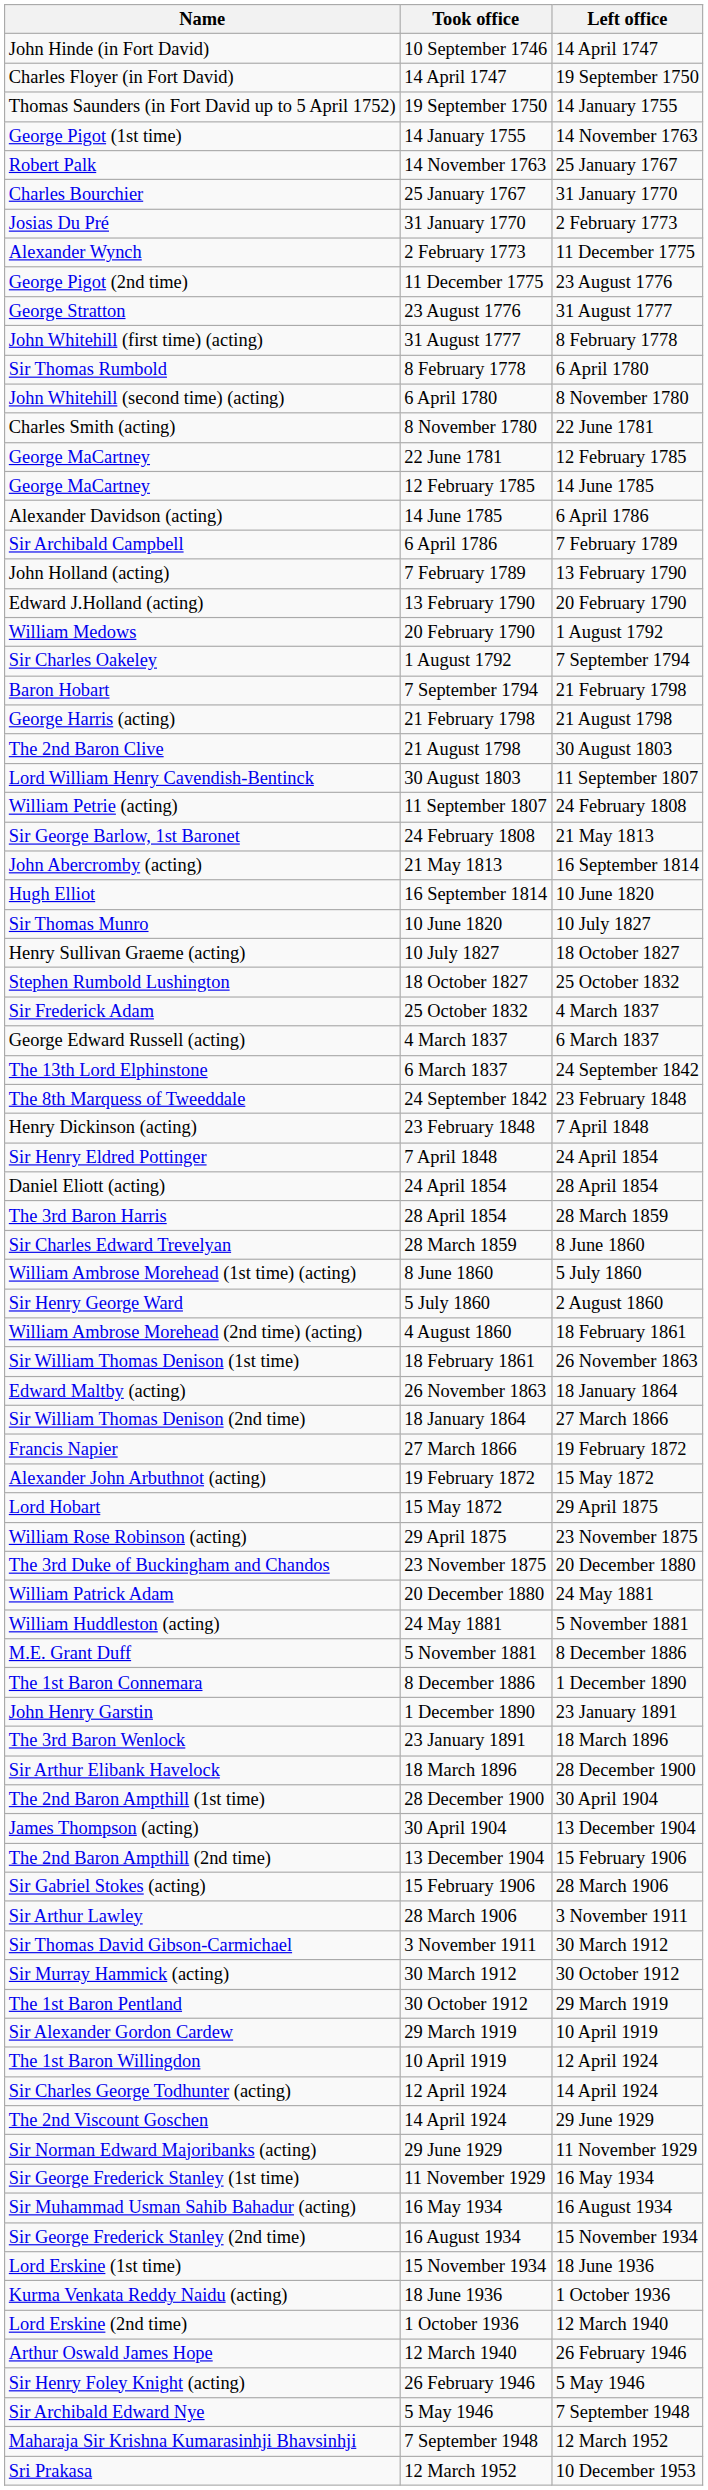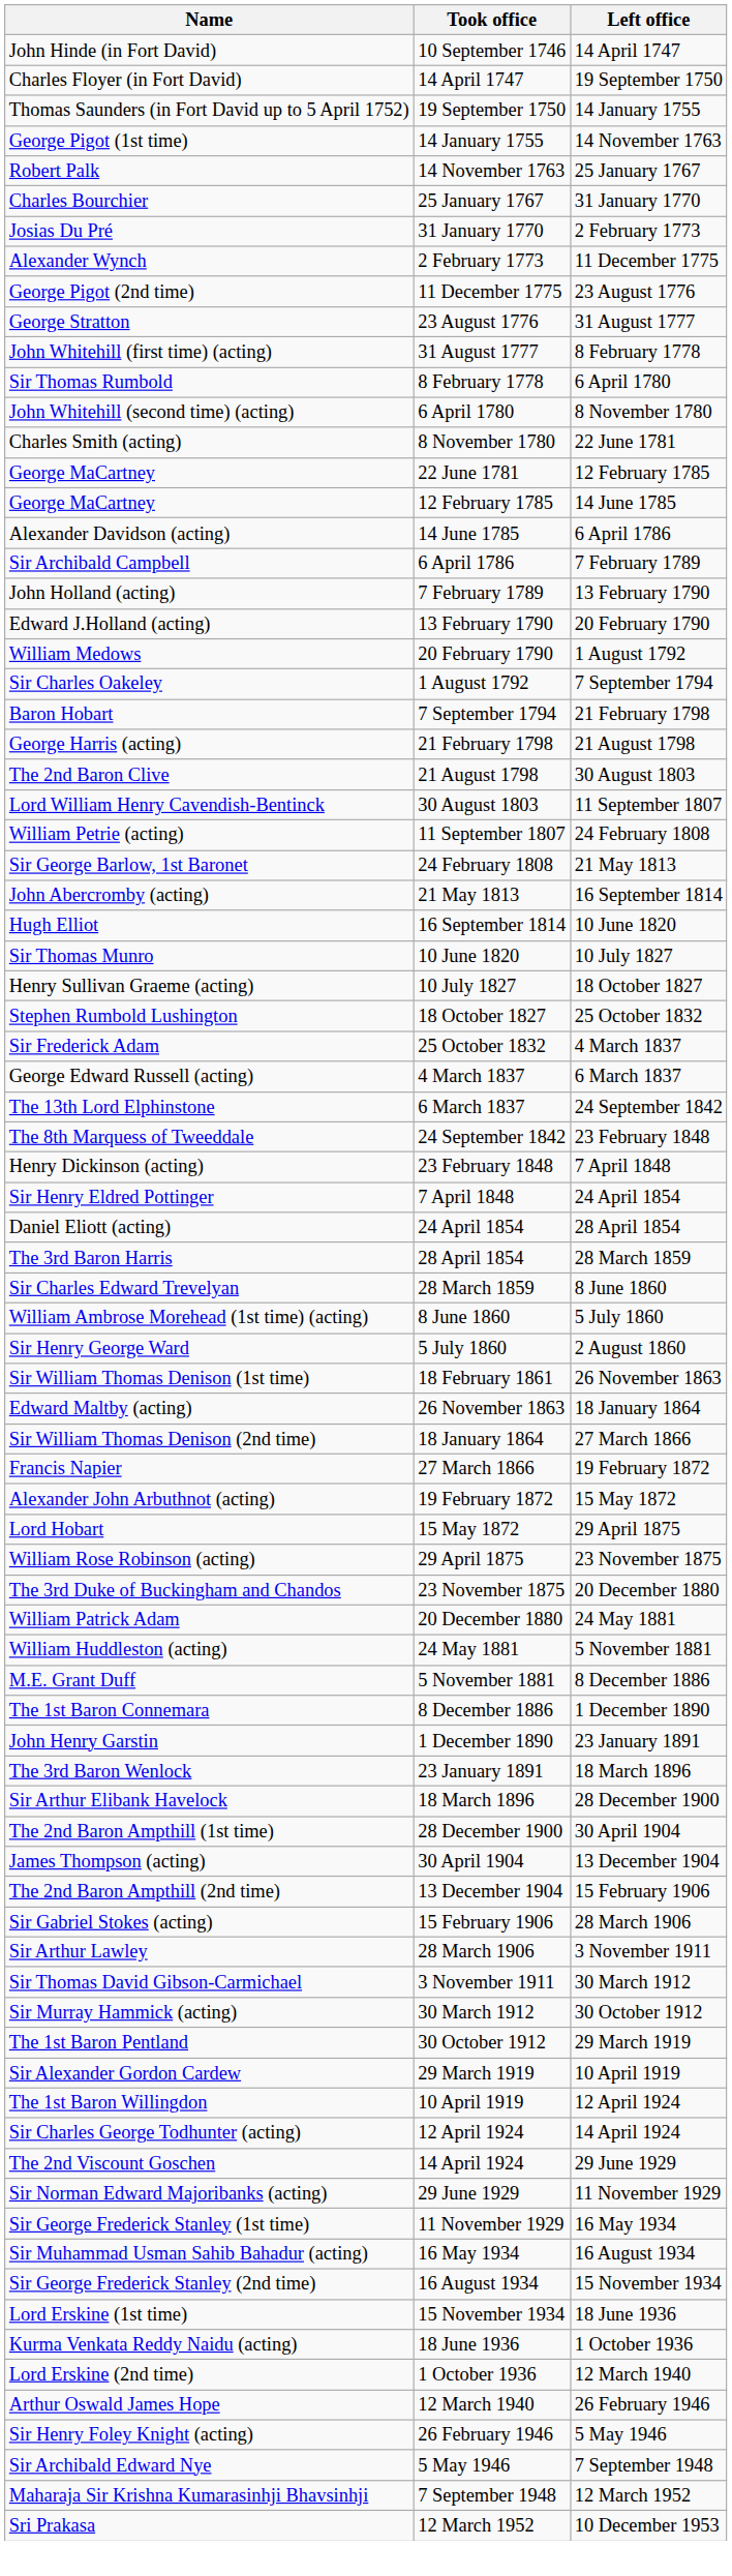 <table class="wikitable">
 <tr>
 <th>Name</th>
 <th>Took office</th>
 <th>Left office</th>
 </tr>
 <tr>
 <td>John Hinde (in Fort David)</td>
 <td>10 September 1746</td>
 <td>14 April 1747</td>
 </tr>
 <tr>
 <td>Charles Floyer (in Fort David)</td>
 <td>14 April 1747</td>
 <td>19 September 1750</td>
 </tr>
 <tr>
 <td>Thomas Saunders (in Fort David up to 5 April 1752)</td>
 <td>19 September 1750</td>
 <td>14 January 1755</td>
 </tr>
 <tr>
 <td><a href='#'>George Pigot</a> (1st time)</td>
 <td>14 January 1755</td>
 <td>14 November 1763</td>
 </tr>
 <tr>
 <td><a href='#'>Robert Palk</a></td>
 <td>14 November 1763</td>
 <td>25 January 1767</td>
 </tr>
 <tr>
 <td><a href='#'>Charles Bourchier</a></td>
 <td>25 January 1767</td>
 <td>31 January 1770</td>
 </tr>
 <tr>
 <td><a href='#'>Josias Du Pré</a></td>
 <td>31 January 1770</td>
 <td>2 February 1773</td>
 </tr>
 <tr>
 <td><a href='#'>Alexander Wynch</a></td>
 <td>2 February 1773</td>
 <td>11 December 1775</td>
 </tr>
 <tr>
 <td><a href='#'>George Pigot</a> (2nd time)</td>
 <td>11 December 1775</td>
 <td>23 August 1776</td>
 </tr>
 <tr>
 <td><a href='#'>George Stratton</a></td>
 <td>23 August 1776</td>
 <td>31 August 1777</td>
 </tr>
 <tr>
 <td><a href='#'>John Whitehill</a> (first time) (acting)</td>
 <td>31 August 1777</td>
 <td>8 February 1778</td>
 </tr>
 <tr>
 <td><a href='#'>Sir Thomas Rumbold</a></td>
 <td>8 February 1778</td>
 <td>6 April 1780</td>
 </tr>
 <tr>
 <td><a href='#'>John Whitehill</a> (second time) (acting)</td>
 <td>6 April 1780</td>
 <td>8 November 1780</td>
 </tr>
 <tr>
 <td>Charles Smith (acting)</td>
 <td>8 November 1780</td>
 <td>22 June 1781</td>
 </tr>
 <tr>
 <td><a href='#'>George MaCartney</a></td>
 <td>22 June 1781</td>
 <td>12 February 1785</td>
 </tr>
 <tr>
 <td><a href='#'>George MaCartney</a></td>
 <td>12 February 1785</td>
 <td>14 June 1785</td>
 </tr>
 <tr>
 <td>Alexander Davidson (acting)</td>
 <td>14 June 1785</td>
 <td>6 April 1786</td>
 </tr>
 <tr>
 <td><a href='#'>Sir Archibald Campbell</a></td>
 <td>6 April 1786</td>
 <td>7 February 1789</td>
 </tr>
 <tr>
 <td>John Holland (acting)</td>
 <td>7 February 1789</td>
 <td>13 February 1790</td>
 </tr>
 <tr>
 <td>Edward J.Holland (acting)</td>
 <td>13 February 1790</td>
 <td>20 February 1790</td>
 </tr>
 <tr>
 <td><a href='#'>William Medows</a></td>
 <td>20 February 1790</td>
 <td>1 August 1792</td>
 </tr>
 <tr>
 <td><a href='#'>Sir Charles Oakeley</a></td>
 <td>1 August 1792</td>
 <td>7 September 1794</td>
 </tr>
 <tr>
 <td><a href='#'>Baron Hobart</a></td>
 <td>7 September 1794</td>
 <td>21 February 1798</td>
 </tr>
 <tr>
 <td><a href='#'>George Harris</a> (acting)</td>
 <td>21 February 1798</td>
 <td>21 August 1798</td>
 </tr>
 <tr>
 <td><a href='#'>The 2nd Baron Clive</a></td>
 <td>21 August 1798</td>
 <td>30 August 1803</td>
 </tr>
 <tr>
 <td><a href='#'>Lord William Henry Cavendish-Bentinck</a></td>
 <td>30 August 1803</td>
 <td>11 September 1807</td>
 </tr>
 <tr>
 <td><a href='#'>William Petrie</a> (acting)</td>
 <td>11 September 1807</td>
 <td>24 February 1808</td>
 </tr>
 <tr>
 <td><a href='#'>Sir George Barlow, 1st Baronet</a></td>
 <td>24 February 1808</td>
 <td>21 May 1813</td>
 </tr>
 <tr>
 <td><a href='#'>John Abercromby</a> (acting)</td>
 <td>21 May 1813</td>
 <td>16 September 1814</td>
 </tr>
 <tr>
 <td><a href='#'>Hugh Elliot</a></td>
 <td>16 September 1814</td>
 <td>10 June 1820</td>
 </tr>
 <tr>
 <td><a href='#'>Sir Thomas Munro</a></td>
 <td>10 June 1820</td>
 <td>10 July 1827</td>
 </tr>
 <tr>
 <td>Henry Sullivan Graeme (acting)</td>
 <td>10 July 1827</td>
 <td>18 October 1827</td>
 </tr>
 <tr>
 <td><a href='#'>Stephen Rumbold Lushington</a></td>
 <td>18 October 1827</td>
 <td>25 October 1832</td>
 </tr>
 <tr>
 <td><a href='#'>Sir Frederick Adam</a></td>
 <td>25 October 1832</td>
 <td>4 March 1837</td>
 </tr>
 <tr>
 <td>George Edward Russell (acting)</td>
 <td>4 March 1837</td>
 <td>6 March 1837</td>
 </tr>
 <tr>
 <td><a href='#'>The 13th Lord Elphinstone</a></td>
 <td>6 March 1837</td>
 <td>24 September 1842</td>
 </tr>
 <tr>
 <td><a href='#'>The 8th Marquess of Tweeddale</a></td>
 <td>24 September 1842</td>
 <td>23 February 1848</td>
 </tr>
 <tr>
 <td>Henry Dickinson (acting)</td>
 <td>23 February 1848</td>
 <td>7 April 1848</td>
 </tr>
 <tr>
 <td><a href='#'>Sir Henry Eldred Pottinger</a></td>
 <td>7 April 1848</td>
 <td>24 April 1854</td>
 </tr>
 <tr>
 <td>Daniel Eliott (acting)</td>
 <td>24 April 1854</td>
 <td>28 April 1854</td>
 </tr>
 <tr>
 <td><a href='#'>The 3rd Baron Harris</a></td>
 <td>28 April 1854</td>
 <td>28 March 1859</td>
 </tr>
 <tr>
 <td><a href='#'>Sir Charles Edward Trevelyan</a></td>
 <td>28 March 1859</td>
 <td>8 June 1860</td>
 </tr>
 <tr>
 <td><a href='#'>William Ambrose Morehead</a> (1st time) (acting)</td>
 <td>8 June 1860</td>
 <td>5 July 1860</td>
 </tr>
 <tr>
 <td><a href='#'>Sir Henry George Ward</a></td>
 <td>5 July 1860</td>
 <td>2 August 1860</td>
 </tr>
 <tr>
-<td><a href='#'>William Ambrose Morehead</a> (2nd time) (acting)</td>
-<td>4 August 1860</td>
-<td>18 February 1861</td>
-</tr>
-<tr>
 <td><a href='#'>Sir William Thomas Denison</a> (1st time)</td>
 <td>18 February 1861</td>
 <td>26 November 1863</td>
 </tr>
 <tr>
 <td><a href='#'>Edward Maltby</a> (acting)</td>
 <td>26 November 1863</td>
 <td>18 January 1864</td>
 </tr>
 <tr>
 <td><a href='#'>Sir William Thomas Denison</a> (2nd time)</td>
 <td>18 January 1864</td>
 <td>27 March 1866</td>
 </tr>
 <tr>
 <td><a href='#'>Francis Napier</a></td>
 <td>27 March 1866</td>
 <td>19 February 1872</td>
 </tr>
 <tr>
 <td><a href='#'>Alexander John Arbuthnot</a> (acting)</td>
 <td>19 February 1872</td>
 <td>15 May 1872</td>
 </tr>
 <tr>
 <td><a href='#'>Lord Hobart</a></td>
 <td>15 May 1872</td>
 <td>29 April 1875</td>
 </tr>
 <tr>
 <td><a href='#'>William Rose Robinson</a> (acting)</td>
 <td>29 April 1875</td>
 <td>23 November 1875</td>
 </tr>
 <tr>
 <td><a href='#'>The 3rd Duke of Buckingham and Chandos</a></td>
 <td>23 November 1875</td>
 <td>20 December 1880</td>
 </tr>
 <tr>
 <td><a href='#'>William Patrick Adam</a></td>
 <td>20 December 1880</td>
 <td>24 May 1881</td>
 </tr>
 <tr>
 <td><a href='#'>William Huddleston</a> (acting)</td>
 <td>24 May 1881</td>
 <td>5 November 1881</td>
 </tr>
 <tr>
 <td><a href='#'>M.E. Grant Duff</a></td>
 <td>5 November 1881</td>
 <td>8 December 1886</td>
 </tr>
 <tr>
 <td><a href='#'>The 1st Baron Connemara</a></td>
 <td>8 December 1886</td>
 <td>1 December 1890</td>
 </tr>
 <tr>
 <td><a href='#'>John Henry Garstin</a></td>
 <td>1 December 1890</td>
 <td>23 January 1891</td>
 </tr>
 <tr>
 <td><a href='#'>The 3rd Baron Wenlock</a></td>
 <td>23 January 1891</td>
 <td>18 March 1896</td>
 </tr>
 <tr>
 <td><a href='#'>Sir Arthur Elibank Havelock</a></td>
 <td>18 March 1896</td>
 <td>28 December 1900</td>
 </tr>
 <tr>
 <td><a href='#'>The 2nd Baron Ampthill</a> (1st time)</td>
 <td>28 December 1900</td>
 <td>30 April 1904</td>
 </tr>
 <tr>
 <td><a href='#'>James Thompson</a> (acting)</td>
 <td>30 April 1904</td>
 <td>13 December 1904</td>
 </tr>
 <tr>
 <td><a href='#'>The 2nd Baron Ampthill</a> (2nd time)</td>
 <td>13 December 1904</td>
 <td>15 February 1906</td>
 </tr>
 <tr>
 <td><a href='#'>Sir Gabriel Stokes</a> (acting)</td>
 <td>15 February 1906</td>
 <td>28 March 1906</td>
 </tr>
 <tr>
 <td><a href='#'>Sir Arthur Lawley</a></td>
 <td>28 March 1906</td>
 <td>3 November 1911</td>
 </tr>
 <tr>
 <td><a href='#'>Sir Thomas David Gibson-Carmichael</a></td>
 <td>3 November 1911</td>
 <td>30 March 1912</td>
 </tr>
 <tr>
 <td><a href='#'>Sir Murray Hammick</a> (acting)</td>
 <td>30 March 1912</td>
 <td>30 October 1912</td>
 </tr>
 <tr>
 <td><a href='#'>The 1st Baron Pentland</a></td>
 <td>30 October 1912</td>
 <td>29 March 1919</td>
 </tr>
 <tr>
 <td><a href='#'>Sir Alexander Gordon Cardew</a></td>
 <td>29 March 1919</td>
 <td>10 April 1919</td>
 </tr>
 <tr>
 <td><a href='#'>The 1st Baron Willingdon</a></td>
 <td>10 April 1919</td>
 <td>12 April 1924</td>
 </tr>
 <tr>
 <td><a href='#'>Sir Charles George Todhunter</a> (acting)</td>
 <td>12 April 1924</td>
 <td>14 April 1924</td>
 </tr>
 <tr>
 <td><a href='#'>The 2nd Viscount Goschen</a></td>
 <td>14 April 1924</td>
 <td>29 June 1929</td>
 </tr>
 <tr>
 <td><a href='#'>Sir Norman Edward Majoribanks</a> (acting)</td>
 <td>29 June 1929</td>
 <td>11 November 1929</td>
 </tr>
 <tr>
 <td><a href='#'>Sir George Frederick Stanley</a> (1st time)</td>
 <td>11 November 1929</td>
 <td>16 May 1934</td>
 </tr>
 <tr>
 <td><a href='#'>Sir Muhammad Usman Sahib Bahadur</a> (acting)</td>
 <td>16 May 1934</td>
 <td>16 August 1934</td>
 </tr>
 <tr>
 <td><a href='#'>Sir George Frederick Stanley</a> (2nd time)</td>
 <td>16 August 1934</td>
 <td>15 November 1934</td>
 </tr>
 <tr>
 <td><a href='#'>Lord Erskine</a> (1st time)</td>
 <td>15 November 1934</td>
 <td>18 June 1936</td>
 </tr>
 <tr>
 <td><a href='#'>Kurma Venkata Reddy Naidu</a> (acting)</td>
 <td>18 June 1936</td>
 <td>1 October 1936</td>
 </tr>
 <tr>
 <td><a href='#'>Lord Erskine</a> (2nd time)</td>
 <td>1 October 1936</td>
 <td>12 March 1940</td>
 </tr>
 <tr>
 <td><a href='#'>Arthur Oswald James Hope</a></td>
 <td>12 March 1940</td>
 <td>26 February 1946</td>
 </tr>
 <tr>
 <td><a href='#'>Sir Henry Foley Knight</a> (acting)</td>
 <td>26 February 1946</td>
 <td>5 May 1946</td>
 </tr>
 <tr>
 <td><a href='#'>Sir Archibald Edward Nye</a></td>
 <td>5 May 1946</td>
 <td>7 September 1948</td>
 </tr>
 <tr>
 <td><a href='#'>Maharaja Sir Krishna Kumarasinhji Bhavsinhji</a></td>
 <td>7 September 1948</td>
 <td>12 March 1952</td>
 </tr>
 <tr>
 <td><a href='#'>Sri Prakasa</a></td>
 <td>12 March 1952</td>
 <td>10 December 1953</td>
 </tr>
 </table>
